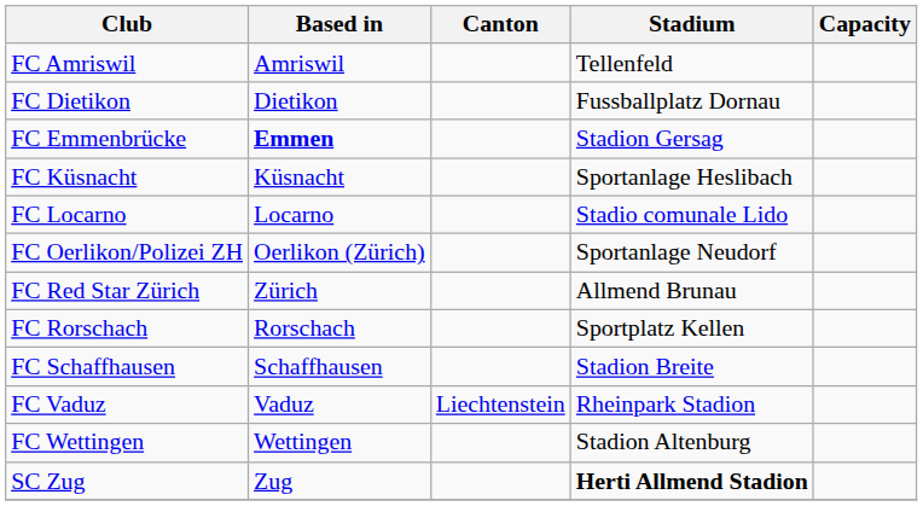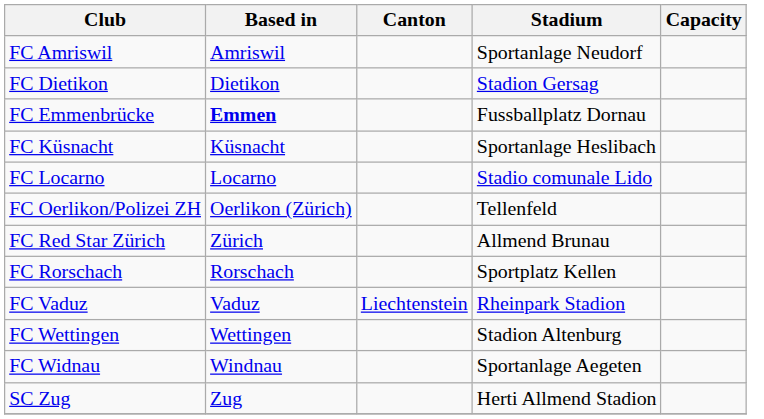 <table class="wikitable">
 <tr>
 <th>Club</th>
 <th>Based in</th>
 <th>Canton</th>
 <th>Stadium</th>
 <th>Capacity</th>
 </tr>
 <tr>
 <td><a href='#'>FC Amriswil</a></td>
 <td><a href='#'>Amriswil</a></td>
 <td></td>
-<td>Tellenfeld</td>
+<td>Sportanlage Neudorf</td>
 <td></td>
 </tr>
 <tr>
 <td><a href='#'>FC Dietikon</a></td>
 <td><a href='#'>Dietikon</a></td>
 <td></td>
-<td>Fussballplatz Dornau</td>
+<td><a href='#'>Stadion Gersag</a></td>
 <td></td>
 </tr>
 <tr>
 <td><a href='#'>FC Emmenbrücke</a></td>
 <td><strong><a href='#'>Emmen</a></strong></td>
 <td></td>
-<td><a href='#'>Stadion Gersag</a></td>
+<td>Fussballplatz Dornau</td>
 <td></td>
 </tr>
 <tr>
 <td><a href='#'>FC Küsnacht</a></td>
 <td><a href='#'>Küsnacht</a></td>
 <td></td>
 <td>Sportanlage Heslibach</td>
 <td></td>
 </tr>
 <tr>
 <td><a href='#'>FC Locarno</a></td>
 <td><a href='#'>Locarno</a></td>
 <td></td>
 <td><a href='#'>Stadio comunale Lido</a></td>
 <td></td>
 </tr>
 <tr>
 <td><a href='#'>FC Oerlikon/Polizei ZH</a></td>
 <td><a href='#'>Oerlikon (Zürich)</a></td>
 <td></td>
-<td>Sportanlage Neudorf</td>
+<td>Tellenfeld</td>
 <td></td>
 </tr>
 <tr>
 <td><a href='#'>FC Red Star Zürich</a></td>
 <td><a href='#'>Zürich</a></td>
 <td></td>
 <td>Allmend Brunau</td>
 <td></td>
 </tr>
 <tr>
 <td><a href='#'>FC Rorschach</a></td>
 <td><a href='#'>Rorschach</a></td>
 <td></td>
 <td>Sportplatz Kellen</td>
 <td></td>
 </tr>
 <tr>
-<td><a href='#'>FC Schaffhausen</a></td>
-<td><a href='#'>Schaffhausen</a></td>
-<td></td>
-<td><a href='#'>Stadion Breite</a></td>
-<td></td>
-</tr>
-<tr>
 <td><a href='#'>FC Vaduz</a></td>
 <td><a href='#'>Vaduz</a></td>
 <td> <a href='#'>Liechtenstein</a></td>
 <td><a href='#'>Rheinpark Stadion</a></td>
 <td></td>
 </tr>
 <tr>
 <td><a href='#'>FC Wettingen</a></td>
 <td><a href='#'>Wettingen</a></td>
 <td></td>
 <td>Stadion Altenburg</td>
 <td></td>
 </tr>
 <tr>
+<td><a href='#'>FC Widnau</a></td>
+<td><a href='#'>Windnau</a></td>
+<td></td>
+<td>Sportanlage Aegeten</td>
+<td></td>
+</tr>
+<tr>
 <td><a href='#'>SC Zug</a></td>
 <td><a href='#'>Zug</a></td>
 <td></td>
-<td><strong>Herti Allmend Stadion</strong></td>
+<td>Herti Allmend Stadion</td>
 <td></td>
 </tr>
 <tr>
 </tr>
 </table>
